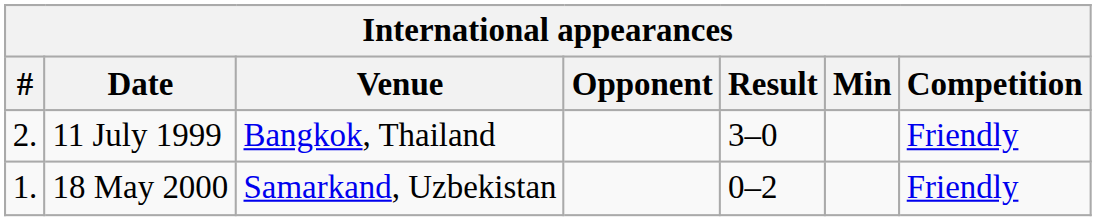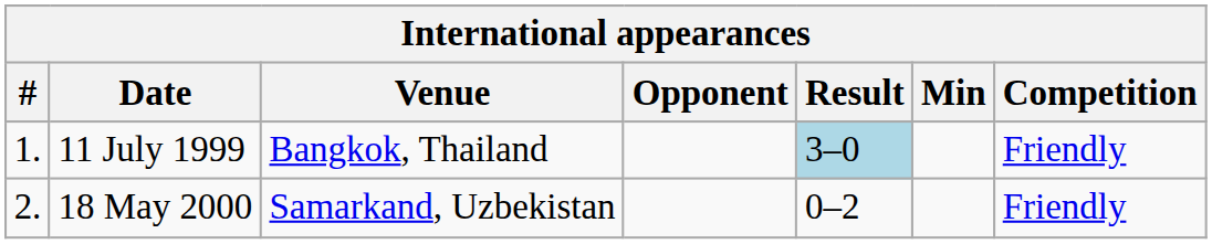 <table class="wikitable">
 <tr>
 <th colspan="7"><strong>International appearances</strong></th>
 </tr>
 <tr>
 <th>#</th>
 <th>Date</th>
 <th>Venue</th>
 <th>Opponent</th>
 <th>Result</th>
 <th>Min</th>
 <th>Competition</th>
 </tr>
 <tr>
-<td>2.</td>
+<td>1.</td>
 <td>11 July 1999</td>
 <td><a href='#'>Bangkok</a>, Thailand</td>
 <td></td>
-<td>3–0</td>
+<td style="background: lightblue;">3–0</td>
 <td></td>
 <td><a href='#'>Friendly</a></td>
 </tr>
 <tr>
-<td>1.</td>
+<td>2.</td>
 <td>18 May 2000</td>
 <td><a href='#'>Samarkand</a>, Uzbekistan</td>
 <td></td>
 <td>0–2</td>
 <td></td>
 <td><a href='#'>Friendly</a></td>
 </tr>
 </table>
